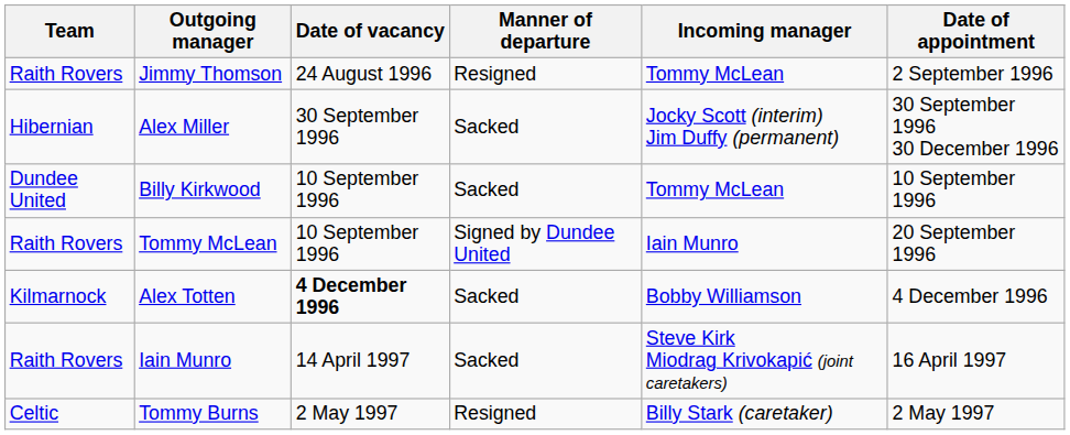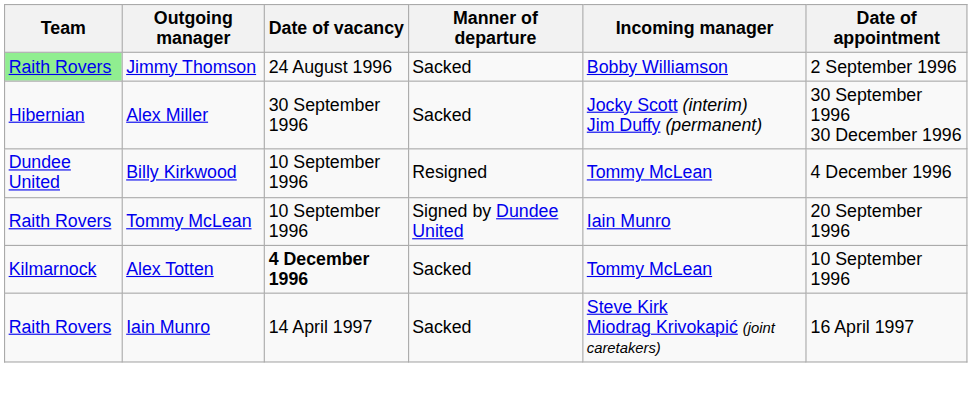 <table class="wikitable sortable">
 <tr>
 <th>Team</th>
 <th>Outgoing manager</th>
 <th>Date of vacancy</th>
 <th>Manner of departure</th>
 <th>Incoming manager</th>
 <th>Date of appointment</th>
 </tr>
 <tr>
-<td><a href='#'>Raith Rovers</a></td>
+<td style="background: lightgreen;"><a href='#'>Raith Rovers</a></td>
 <td> <a href='#'>Jimmy Thomson</a></td>
 <td>24 August 1996</td>
-<td>Resigned</td>
-<td> <a href='#'>Tommy McLean</a></td>
+<td>Sacked</td>
+<td> <a href='#'>Bobby Williamson</a></td>
 <td>2 September 1996</td>
 </tr>
 <tr>
 <td><a href='#'>Hibernian</a></td>
 <td> <a href='#'>Alex Miller</a></td>
 <td>30 September 1996</td>
 <td>Sacked</td>
 <td> <a href='#'>Jocky Scott</a> <em>(interim)</em><br> <a href='#'>Jim Duffy</a> <em>(permanent)</em></td>
 <td>30 September 1996<br>30 December 1996</td>
 </tr>
 <tr>
 <td><a href='#'>Dundee United</a></td>
 <td> <a href='#'>Billy Kirkwood</a></td>
 <td>10 September 1996</td>
-<td>Sacked</td>
+<td>Resigned</td>
 <td> <a href='#'>Tommy McLean</a></td>
-<td>10 September 1996</td>
+<td>4 December 1996</td>
 </tr>
 <tr>
 <td><a href='#'>Raith Rovers</a></td>
 <td> <a href='#'>Tommy McLean</a></td>
 <td>10 September 1996</td>
 <td>Signed by <a href='#'>Dundee United</a></td>
 <td> <a href='#'>Iain Munro</a></td>
 <td>20 September 1996</td>
 </tr>
 <tr>
 <td><a href='#'>Kilmarnock</a></td>
 <td> <a href='#'>Alex Totten</a></td>
 <td><strong>4 December 1996</strong></td>
 <td>Sacked</td>
-<td> <a href='#'>Bobby Williamson</a></td>
-<td>4 December 1996</td>
+<td> <a href='#'>Tommy McLean</a></td>
+<td>10 September 1996</td>
 </tr>
 <tr>
 <td><a href='#'>Raith Rovers</a></td>
 <td> <a href='#'>Iain Munro</a></td>
 <td>14 April 1997</td>
 <td>Sacked</td>
 <td> <a href='#'>Steve Kirk</a><br> <a href='#'>Miodrag Krivokapić</a> <small><em>(joint caretakers)</em></small></td>
 <td>16 April 1997</td>
 </tr>
-<tr>
-<td><a href='#'>Celtic</a></td>
-<td> <a href='#'>Tommy Burns</a></td>
-<td>2 May 1997</td>
-<td>Resigned</td>
-<td> <a href='#'>Billy Stark</a> <em>(caretaker)</em></td>
-<td>2 May 1997</td>
-</tr>
 </table>
